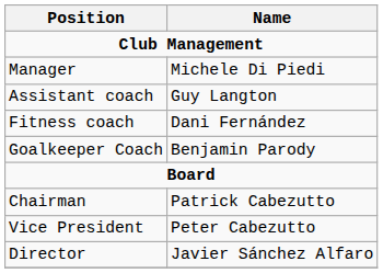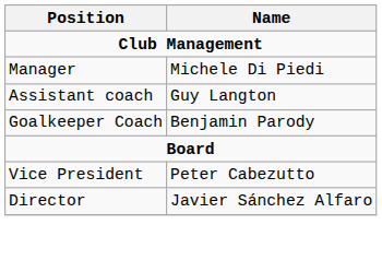 <table class="wikitable sortable" style="text-align:center;">
 <tr>
 <th>Position</th>
 <th>Name</th>
 </tr>
 <tr>
 <td colspan="2"><strong>Club Management</strong></td>
 </tr>
 <tr>
 <td align="left">Manager</td>
 <td align="left"> Michele Di Piedi</td>
 </tr>
 <tr>
 <td align="left">Assistant coach</td>
 <td align="left"> Guy Langton</td>
 </tr>
 <tr>
-<td align="left">Fitness coach</td>
-<td align="left"> Dani Fernández</td>
-</tr>
-<tr>
 <td align="left">Goalkeeper Coach</td>
 <td align="left"> Benjamin Parody</td>
 </tr>
 <tr>
 <td colspan="2"><strong>Board</strong></td>
-</tr>
-<tr>
-<td align="left">Chairman</td>
-<td align="left"> Patrick Cabezutto</td>
 </tr>
 <tr>
 <td align="left">Vice President</td>
 <td align="left"> Peter Cabezutto</td>
 </tr>
 <tr>
 <td align="left">Director</td>
 <td align="left"> Javier Sánchez Alfaro</td>
 </tr>
 <tr>
 </tr>
 </table>
